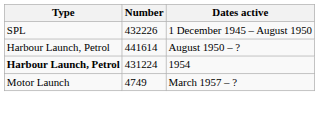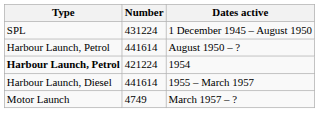 <table class="wikitable" border="1">
 <tr>
 <th>Type</th>
 <th>Number</th>
 <th>Dates active</th>
 </tr>
 <tr>
 <td>SPL</td>
-<td>432226</td>
+<td>431224</td>
 <td>1 December 1945 – August 1950</td>
 </tr>
 <tr>
 <td>Harbour Launch, Petrol</td>
 <td>441614</td>
 <td>August 1950 – ?</td>
 </tr>
 <tr>
 <td><strong>Harbour Launch, Petrol</strong></td>
-<td>431224</td>
+<td>421224</td>
 <td>1954</td>
+</tr>
+<tr>
+<td>Harbour Launch, Diesel</td>
+<td>441614</td>
+<td>1955 – March 1957</td>
 </tr>
 <tr>
 <td>Motor Launch</td>
 <td>4749</td>
 <td>March 1957 – ?</td>
 </tr>
 </table>
